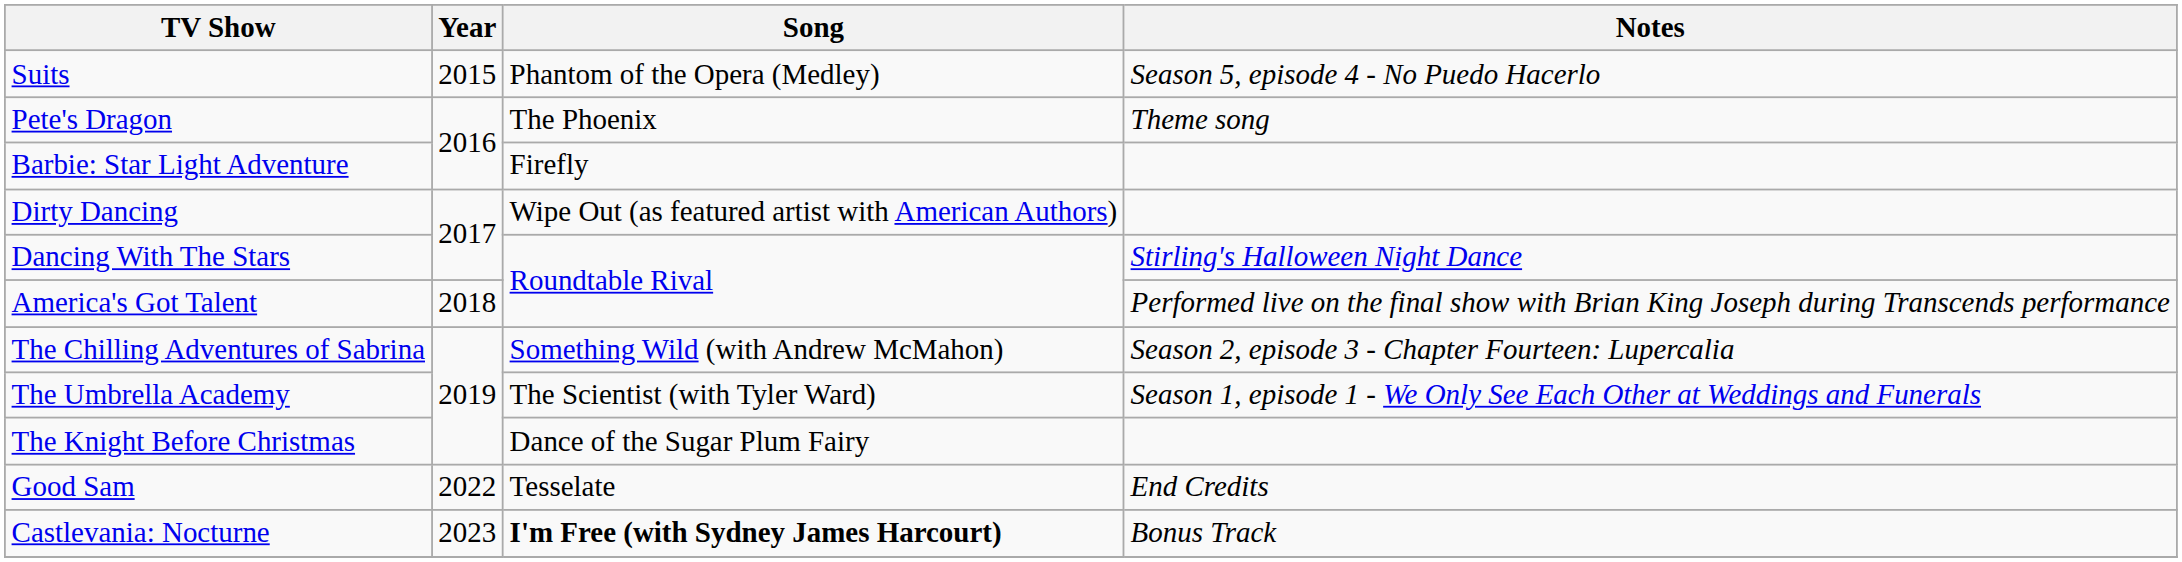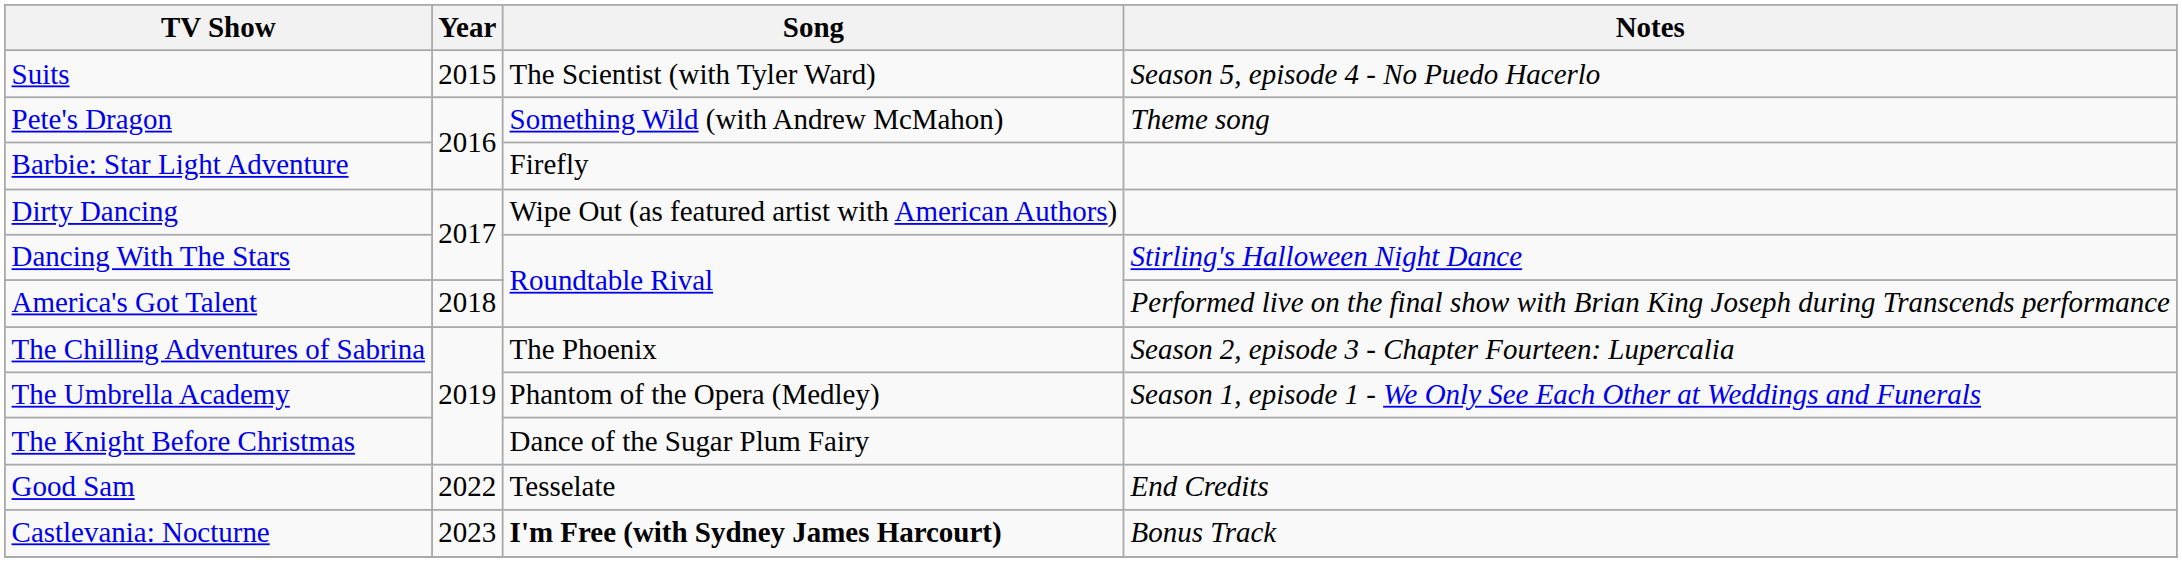 <table class="wikitable">
 <tr>
 <th>TV Show</th>
 <th>Year</th>
 <th>Song</th>
 <th>Notes</th>
 </tr>
 <tr>
 <td><a href='#'>Suits</a></td>
 <td>2015</td>
-<td>Phantom of the Opera (Medley)</td>
+<td>The Scientist (with Tyler Ward)</td>
 <td><em>Season 5, episode 4 - No Puedo Hacerlo</em></td>
 </tr>
 <tr>
 <td><a href='#'>Pete's Dragon</a></td>
 <td rowspan="2">2016</td>
-<td>The Phoenix</td>
+<td><a href='#'>Something Wild</a> (with Andrew McMahon)</td>
 <td><em>Theme song</em> </td>
 </tr>
 <tr>
 <td><a href='#'>Barbie: Star Light Adventure</a></td>
 <td>Firefly</td>
 <td></td>
 </tr>
 <tr>
 <td><a href='#'>Dirty Dancing</a></td>
 <td rowspan="2">2017</td>
 <td>Wipe Out (as featured artist with <a href='#'>American Authors</a>)</td>
 </tr>
 <tr>
 <td><a href='#'>Dancing With The Stars</a></td>
 <td rowspan="2"><a href='#'>Roundtable Rival</a></td>
 <td><em><a href='#'>Stirling's Halloween Night Dance</a></em></td>
 </tr>
 <tr>
 <td><a href='#'>America's Got Talent</a></td>
 <td>2018</td>
 <td><em>Performed live on the final show with Brian King Joseph during Transcends performance</em></td>
 </tr>
 <tr>
 <td><a href='#'>The Chilling Adventures of Sabrina</a></td>
 <td rowspan="3">2019</td>
-<td><a href='#'>Something Wild</a> (with Andrew McMahon)</td>
+<td>The Phoenix</td>
 <td><em>Season 2, episode 3 - Chapter Fourteen: Lupercalia</em></td>
 </tr>
 <tr>
 <td><a href='#'>The Umbrella Academy</a></td>
-<td>The Scientist (with Tyler Ward)</td>
+<td>Phantom of the Opera (Medley)</td>
 <td><em>Season 1, episode 1 - <a href='#'>We Only See Each Other at Weddings and Funerals</a></em></td>
 </tr>
 <tr>
 <td><a href='#'>The Knight Before Christmas</a></td>
 <td>Dance of the Sugar Plum Fairy</td>
 <td></td>
 </tr>
 <tr>
 <td><a href='#'>Good Sam</a></td>
 <td>2022</td>
 <td>Tesselate</td>
 <td><em>End Credits</em></td>
 </tr>
 <tr>
 <td><a href='#'>Castlevania: Nocturne</a></td>
 <td>2023</td>
 <td><strong>I'm Free (with Sydney James Harcourt)</strong></td>
 <td><em>Bonus Track</em></td>
 </tr>
 <tr>
 </tr>
 </table>
